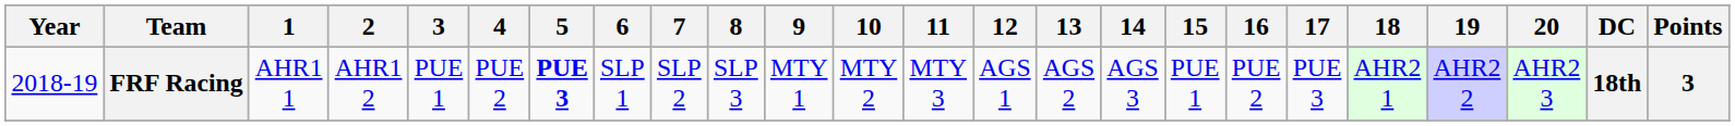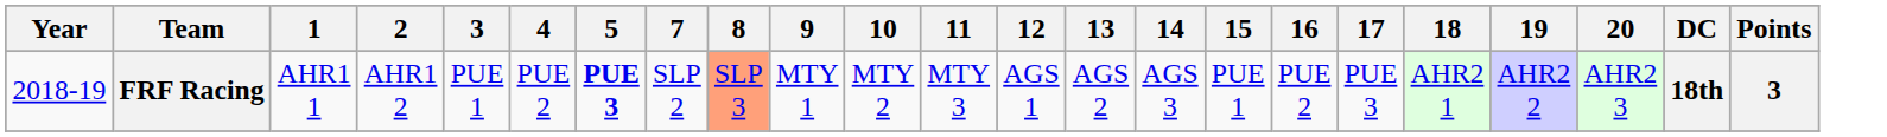 <table class="wikitable" style="text-align:center; font-size:85%">
 <tr>
 <th>Year</th>
 <th>Team</th>
 <th>1</th>
 <th>2</th>
 <th>3</th>
 <th>4</th>
 <th>5</th>
-<th>6</th>
 <th>7</th>
 <th>8</th>
 <th>9</th>
 <th>10</th>
 <th>11</th>
 <th>12</th>
 <th>13</th>
 <th>14</th>
 <th>15</th>
 <th>16</th>
 <th>17</th>
 <th>18</th>
 <th>19</th>
 <th>20</th>
 <th>DC</th>
 <th>Points</th>
 </tr>
 <tr>
 <td nowrap><a href='#'>2018-19</a></td>
 <th nowrap>FRF Racing</th>
 <td><a href='#'>AHR1<br>1</a></td>
 <td><a href='#'>AHR1<br>2</a></td>
 <td><a href='#'>PUE<br>1</a></td>
 <td><a href='#'>PUE<br>2</a></td>
 <td><strong><a href='#'>PUE<br>3</a></strong></td>
-<td><a href='#'>SLP<br>1</a></td>
 <td><a href='#'>SLP<br>2</a></td>
-<td><a href='#'>SLP<br>3</a></td>
+<td style="background: lightsalmon;"><a href='#'>SLP<br>3</a></td>
 <td><a href='#'>MTY<br>1</a></td>
 <td><a href='#'>MTY<br>2</a></td>
 <td><a href='#'>MTY<br>3</a></td>
 <td><a href='#'>AGS<br>1</a></td>
 <td><a href='#'>AGS<br>2</a></td>
 <td><a href='#'>AGS<br>3</a></td>
 <td><a href='#'>PUE<br>1</a></td>
 <td><a href='#'>PUE<br>2</a></td>
 <td><a href='#'>PUE<br>3</a></td>
 <td style="background:#dfffdf"><a href='#'>AHR2<br>1</a><br></td>
 <td style="background:#cfcfff"><a href='#'>AHR2<br>2</a><br></td>
 <td style="background:#dfffdf"><a href='#'>AHR2<br>3</a><br></td>
 <th>18th</th>
 <th>3</th>
 </tr>
 </table>
